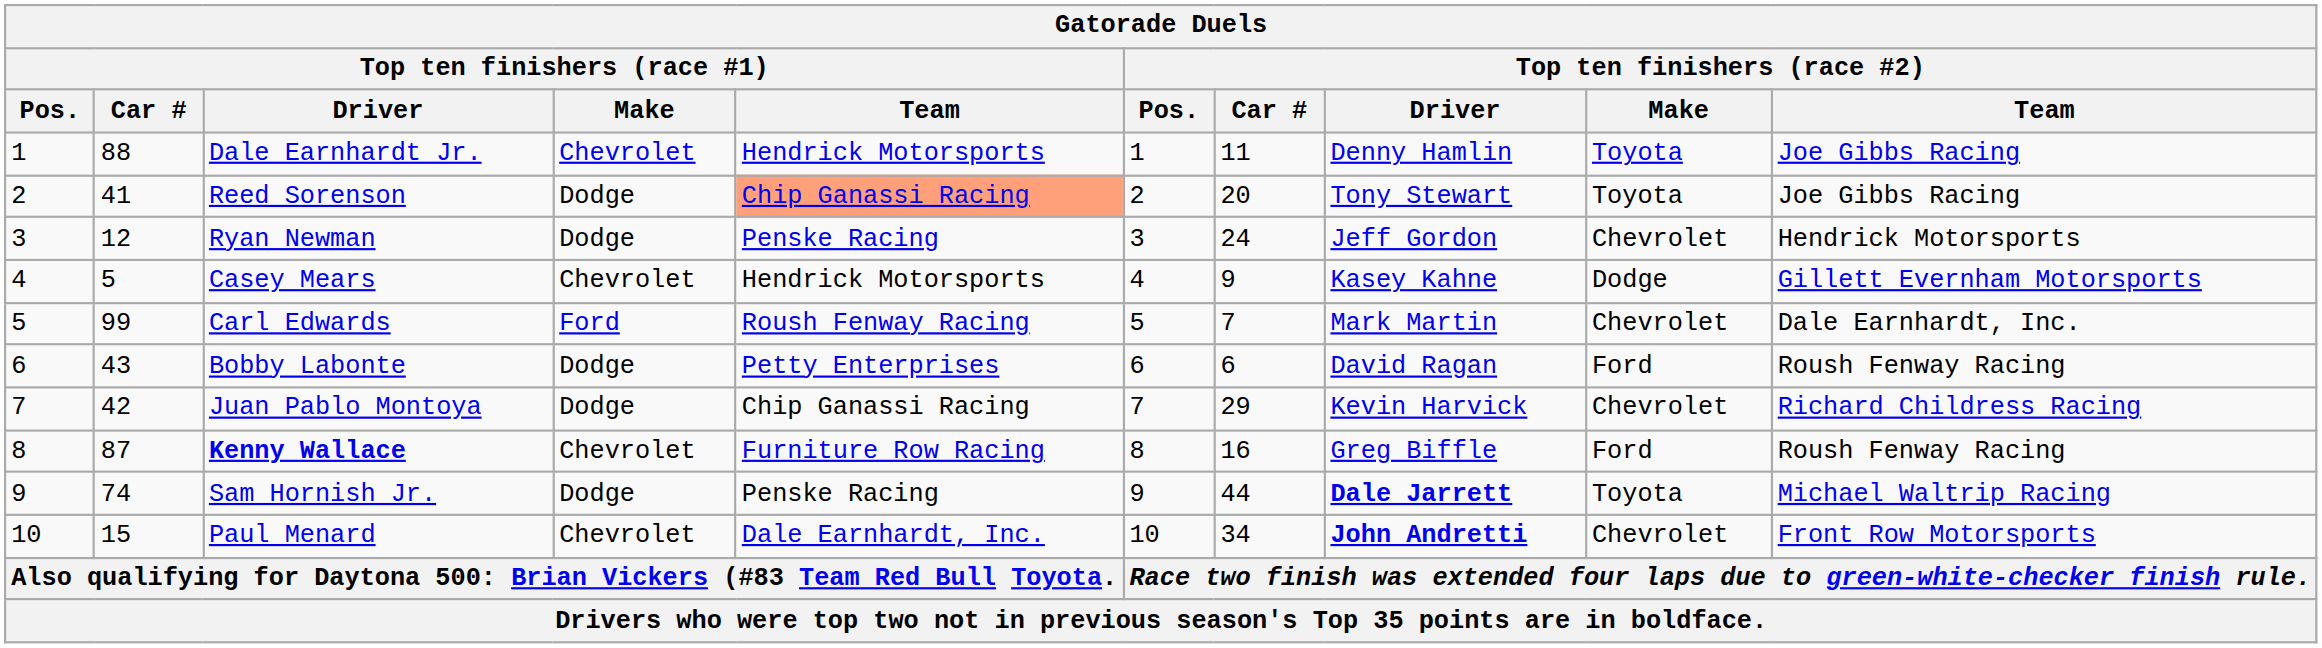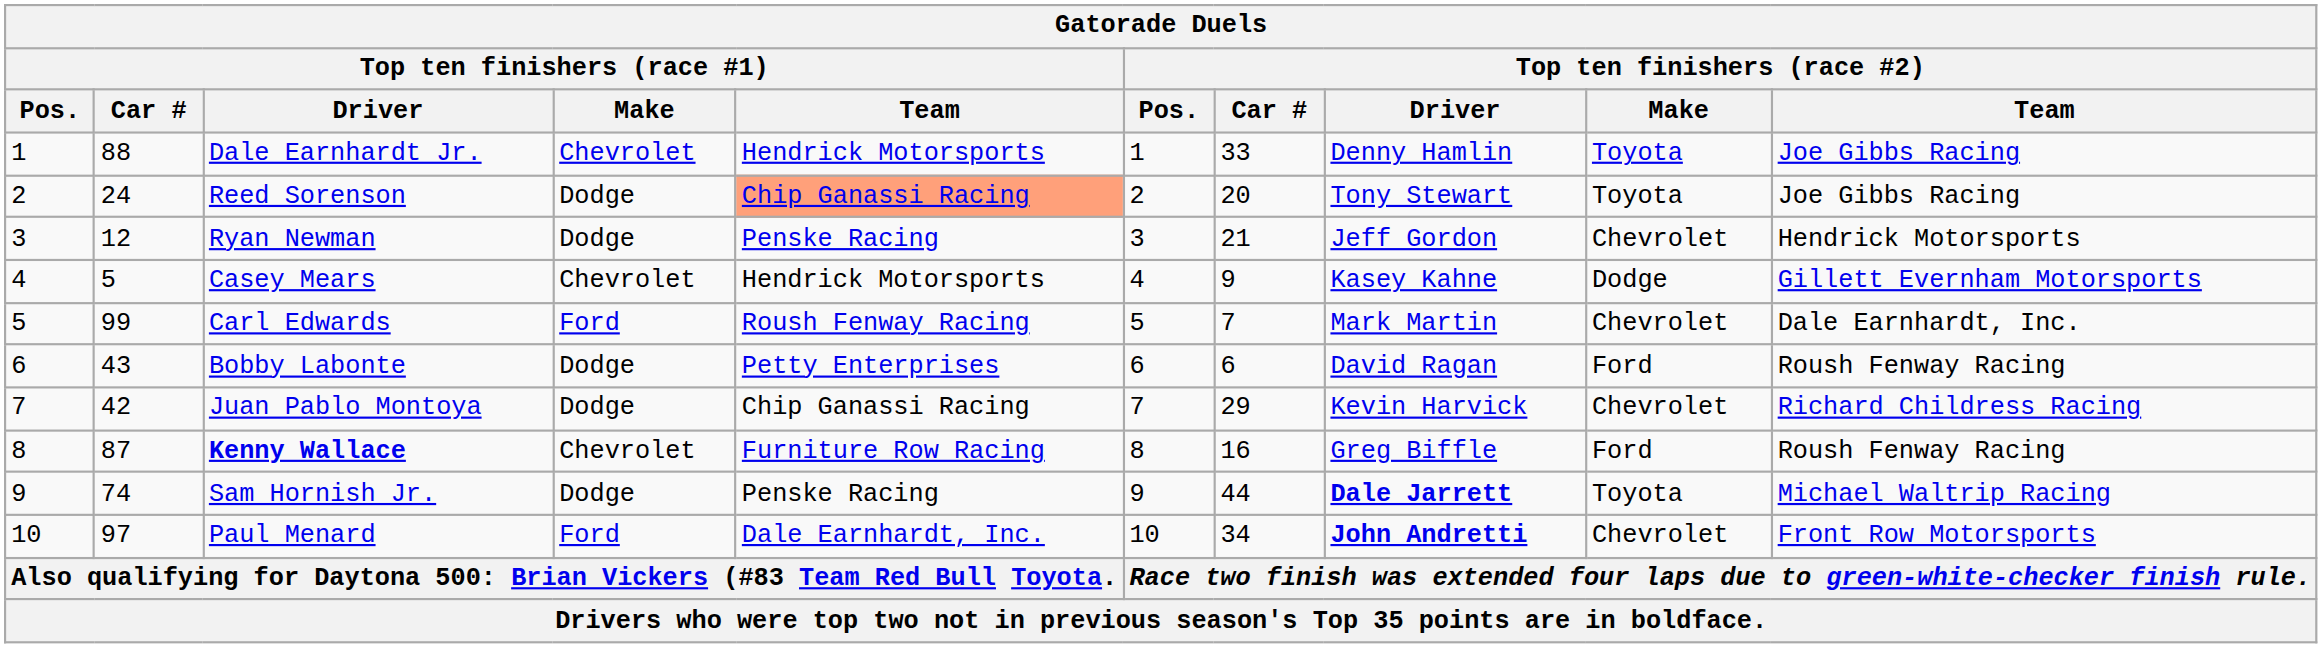 <table class="wikitable" style="font-size: 90%;">
 <tr>
 <th colspan=10>Gatorade Duels</th>
 </tr>
 <tr>
 <th colspan=5>Top ten finishers (race #1)</th>
 <th colspan=5>Top ten finishers (race #2)</th>
 </tr>
 <tr>
 <th>Pos.</th>
 <th>Car #</th>
 <th>Driver</th>
 <th>Make</th>
 <th>Team</th>
 <th>Pos.</th>
 <th>Car #</th>
 <th>Driver</th>
 <th>Make</th>
 <th>Team</th>
 </tr>
 <tr>
 <td>1</td>
 <td>88</td>
 <td><a href='#'>Dale Earnhardt Jr.</a></td>
 <td><a href='#'>Chevrolet</a></td>
 <td><a href='#'>Hendrick Motorsports</a></td>
 <td>1</td>
-<td>11</td>
+<td>33</td>
 <td><a href='#'>Denny Hamlin</a></td>
 <td><a href='#'>Toyota</a></td>
 <td><a href='#'>Joe Gibbs Racing</a></td>
 </tr>
 <tr>
 <td>2</td>
-<td>41</td>
+<td>24</td>
 <td><a href='#'>Reed Sorenson</a></td>
 <td>Dodge</td>
 <td style="background: lightsalmon;"><a href='#'>Chip Ganassi Racing</a></td>
 <td>2</td>
 <td>20</td>
 <td><a href='#'>Tony Stewart</a></td>
 <td>Toyota</td>
 <td>Joe Gibbs Racing</td>
 </tr>
 <tr>
 <td>3</td>
 <td>12</td>
 <td><a href='#'>Ryan Newman</a></td>
 <td>Dodge</td>
 <td><a href='#'>Penske Racing</a></td>
 <td>3</td>
-<td>24</td>
+<td>21</td>
 <td><a href='#'>Jeff Gordon</a></td>
 <td>Chevrolet</td>
 <td>Hendrick Motorsports</td>
 </tr>
 <tr>
 <td>4</td>
 <td>5</td>
 <td><a href='#'>Casey Mears</a></td>
 <td>Chevrolet</td>
 <td>Hendrick Motorsports</td>
 <td>4</td>
 <td>9</td>
 <td><a href='#'>Kasey Kahne</a></td>
 <td>Dodge</td>
 <td><a href='#'>Gillett Evernham Motorsports</a></td>
 </tr>
 <tr>
 <td>5</td>
 <td>99</td>
 <td><a href='#'>Carl Edwards</a></td>
 <td><a href='#'>Ford</a></td>
 <td><a href='#'>Roush Fenway Racing</a></td>
 <td>5</td>
 <td>7</td>
 <td><a href='#'>Mark Martin</a></td>
 <td>Chevrolet</td>
 <td>Dale Earnhardt, Inc.</td>
 </tr>
 <tr>
 <td>6</td>
 <td>43</td>
 <td><a href='#'>Bobby Labonte</a></td>
 <td>Dodge</td>
 <td><a href='#'>Petty Enterprises</a></td>
 <td>6</td>
 <td>6</td>
 <td><a href='#'>David Ragan</a></td>
 <td>Ford</td>
 <td>Roush Fenway Racing</td>
 </tr>
 <tr>
 <td>7</td>
 <td>42</td>
 <td><a href='#'>Juan Pablo Montoya</a></td>
 <td>Dodge</td>
 <td>Chip Ganassi Racing</td>
 <td>7</td>
 <td>29</td>
 <td><a href='#'>Kevin Harvick</a></td>
 <td>Chevrolet</td>
 <td><a href='#'>Richard Childress Racing</a></td>
 </tr>
 <tr>
 <td>8</td>
 <td>87</td>
 <td><strong><a href='#'>Kenny Wallace</a></strong></td>
 <td>Chevrolet</td>
 <td><a href='#'>Furniture Row Racing</a></td>
 <td>8</td>
 <td>16</td>
 <td><a href='#'>Greg Biffle</a></td>
 <td>Ford</td>
 <td>Roush Fenway Racing</td>
 </tr>
 <tr>
 <td>9</td>
 <td>74</td>
 <td><a href='#'>Sam Hornish Jr.</a></td>
 <td>Dodge</td>
 <td>Penske Racing</td>
 <td>9</td>
 <td>44</td>
 <td><strong><a href='#'>Dale Jarrett</a></strong></td>
 <td>Toyota</td>
 <td><a href='#'>Michael Waltrip Racing</a></td>
 </tr>
 <tr>
 <td>10</td>
-<td>15</td>
+<td>97</td>
 <td><a href='#'>Paul Menard</a></td>
-<td>Chevrolet</td>
+<td><a href='#'>Ford</a></td>
 <td><a href='#'>Dale Earnhardt, Inc.</a></td>
 <td>10</td>
 <td>34</td>
 <td><strong><a href='#'>John Andretti</a></strong></td>
 <td>Chevrolet</td>
 <td><a href='#'>Front Row Motorsports</a></td>
 </tr>
 <tr>
 <th colspan=5>Also qualifying for Daytona 500: <strong><a href='#'>Brian Vickers</a></strong> (#83 <a href='#'>Team Red Bull</a> <a href='#'>Toyota</a>.</th>
 <th colspan=5><em> Race two finish was extended four laps due to <a href='#'>green-white-checker finish</a> rule.</em></th>
 </tr>
 <tr>
 <th colspan=10>Drivers who were top two not in previous season's Top 35 points are in <strong>boldface</strong>.</th>
 </tr>
 </table>
